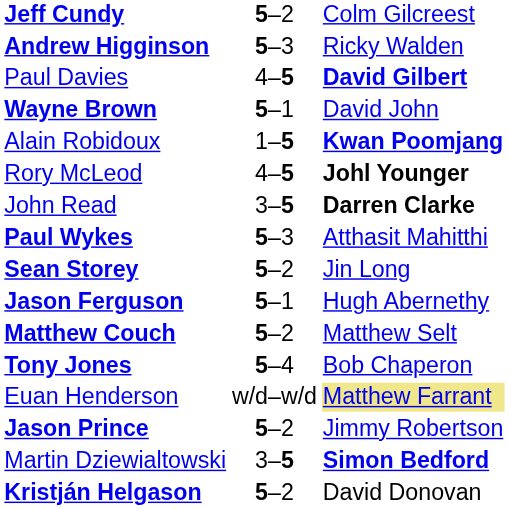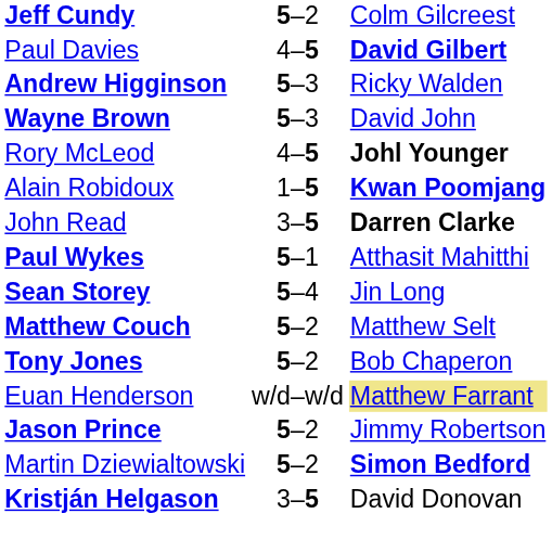 <table>
 <tr>
 <td> <strong><a href='#'>Jeff Cundy</a></strong></td>
 <td align="center"><strong>5</strong>–2</td>
 <td> <a href='#'>Colm Gilcreest</a></td>
 </tr>
 <tr>
+<td> <a href='#'>Paul Davies</a></td>
+<td align="center">4–<strong>5</strong></td>
+<td> <strong><a href='#'>David Gilbert</a></strong></td>
+</tr>
+<tr>
 <td> <strong><a href='#'>Andrew Higginson</a></strong></td>
 <td align="center"><strong>5</strong>–3</td>
 <td> <a href='#'>Ricky Walden</a></td>
 </tr>
 <tr>
-<td> <a href='#'>Paul Davies</a></td>
-<td align="center">4–<strong>5</strong></td>
-<td> <strong><a href='#'>David Gilbert</a></strong></td>
+<td> <strong><a href='#'>Wayne Brown</a></strong></td>
+<td align="center"><strong>5</strong>–3</td>
+<td> <a href='#'>David John</a></td>
 </tr>
 <tr>
-<td> <strong><a href='#'>Wayne Brown</a></strong></td>
-<td align="center"><strong>5</strong>–1</td>
-<td> <a href='#'>David John</a></td>
+<td> <a href='#'>Rory McLeod</a></td>
+<td align="center">4–<strong>5</strong></td>
+<td> <strong>Johl Younger</strong></td>
 </tr>
 <tr>
 <td> <a href='#'>Alain Robidoux</a></td>
 <td align="center">1–<strong>5</strong></td>
 <td> <strong><a href='#'>Kwan Poomjang</a></strong></td>
-</tr>
-<tr>
-<td> <a href='#'>Rory McLeod</a></td>
-<td align="center">4–<strong>5</strong></td>
-<td> <strong>Johl Younger</strong></td>
 </tr>
 <tr>
 <td> <a href='#'>John Read</a></td>
 <td align="center">3–<strong>5</strong></td>
 <td> <strong>Darren Clarke</strong></td>
 </tr>
 <tr>
 <td> <strong><a href='#'>Paul Wykes</a></strong></td>
-<td align="center"><strong>5</strong>–3</td>
+<td align="center"><strong>5</strong>–1</td>
 <td> <a href='#'>Atthasit Mahitthi</a></td>
 </tr>
 <tr>
 <td> <strong><a href='#'>Sean Storey</a></strong></td>
-<td align="center"><strong>5</strong>–2</td>
+<td align="center"><strong>5</strong>–4</td>
 <td> <a href='#'>Jin Long</a></td>
-</tr>
-<tr>
-<td> <strong><a href='#'>Jason Ferguson</a></strong></td>
-<td align="center"><strong>5</strong>–1</td>
-<td> <a href='#'>Hugh Abernethy</a></td>
 </tr>
 <tr>
 <td> <strong><a href='#'>Matthew Couch</a></strong></td>
 <td align="center"><strong>5</strong>–2</td>
 <td> <a href='#'>Matthew Selt</a></td>
 </tr>
 <tr>
 <td> <strong><a href='#'>Tony Jones</a></strong></td>
-<td align="center"><strong>5</strong>–4</td>
+<td align="center"><strong>5</strong>–2</td>
 <td> <a href='#'>Bob Chaperon</a></td>
 </tr>
 <tr>
 <td> <a href='#'>Euan Henderson</a></td>
 <td align="center">w/d–w/d</td>
 <td style="background: khaki;"> <a href='#'>Matthew Farrant</a></td>
 </tr>
 <tr>
 <td> <strong><a href='#'>Jason Prince</a></strong></td>
 <td align="center"><strong>5</strong>–2</td>
 <td> <a href='#'>Jimmy Robertson</a></td>
 </tr>
 <tr>
 <td> <a href='#'>Martin Dziewialtowski</a></td>
-<td align="center">3–<strong>5</strong></td>
+<td align="center"><strong>5</strong>–2</td>
 <td> <strong><a href='#'>Simon Bedford</a></strong></td>
 </tr>
 <tr>
 <td> <strong><a href='#'>Kristján Helgason</a></strong></td>
-<td align="center"><strong>5</strong>–2</td>
+<td align="center">3–<strong>5</strong></td>
 <td> David Donovan</td>
 </tr>
 </table>
